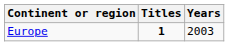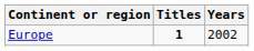 <table class="wikitable" style="font-size: 95%;">
 <tr>
 <th>Continent or region</th>
 <th>Titles</th>
 <th>Years</th>
 </tr>
 <tr>
 <td><a href='#'>Europe</a></td>
 <td style="text-align:center;"><strong>1</strong></td>
-<td>2003</td>
+<td>2002</td>
 </tr>
 </table>
